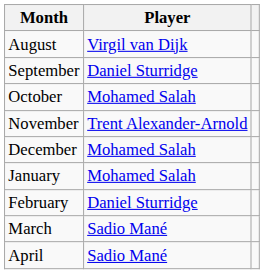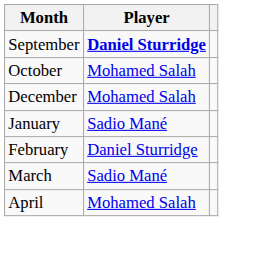 <table class="wikitable" style="text-align:left">
 <tr>
 <th>Month</th>
 <th>Player</th>
 <th></th>
 </tr>
 <tr>
-<td>August</td>
-<td> <a href='#'>Virgil van Dijk</a></td>
-<td></td>
-</tr>
-<tr>
 <td>September</td>
-<td> <a href='#'>Daniel Sturridge</a></td>
+<td><strong> <a href='#'>Daniel Sturridge</a></strong></td>
 <td></td>
 </tr>
 <tr>
 <td>October</td>
 <td> <a href='#'>Mohamed Salah</a></td>
-<td></td>
-</tr>
-<tr>
-<td>November</td>
-<td> <a href='#'>Trent Alexander-Arnold</a></td>
 <td></td>
 </tr>
 <tr>
 <td>December</td>
 <td> <a href='#'>Mohamed Salah</a></td>
 <td></td>
 </tr>
 <tr>
 <td>January</td>
-<td> <a href='#'>Mohamed Salah</a></td>
+<td> <a href='#'>Sadio Mané</a></td>
 <td></td>
 </tr>
 <tr>
 <td>February</td>
 <td> <a href='#'>Daniel Sturridge</a></td>
 <td></td>
 </tr>
 <tr>
 <td>March</td>
 <td> <a href='#'>Sadio Mané</a></td>
 <td></td>
 </tr>
 <tr>
 <td>April</td>
-<td> <a href='#'>Sadio Mané</a></td>
+<td> <a href='#'>Mohamed Salah</a></td>
 <td></td>
 </tr>
 </table>
